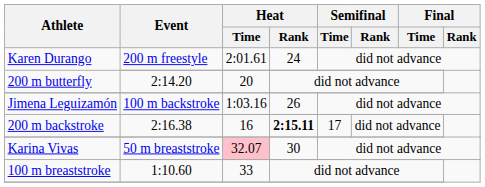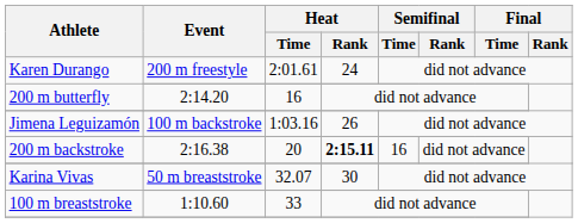 <table class=wikitable style="font-size:90%">
 <tr>
 <th rowspan="2">Athlete</th>
 <th rowspan="2">Event</th>
 <th colspan="2">Heat</th>
 <th colspan="2">Semifinal</th>
 <th colspan="2">Final</th>
 </tr>
 <tr style="font-size:95%">
 <th>Time</th>
 <th>Rank</th>
 <th>Time</th>
 <th>Rank</th>
 <th>Time</th>
 <th>Rank</th>
 </tr>
 <tr style="text-align:center">
 <td style="text-align:left" rowspan=2><a href='#'>Karen Durango</a></td>
 <td style="text-align:left"><a href='#'>200 m freestyle</a></td>
 <td>2:01.61</td>
 <td>24</td>
 <td colspan=4>did not advance</td>
 </tr>
 <tr>
 </tr>
 <tr style="text-align:center">
 <td style="text-align:left"><a href='#'>200 m butterfly</a></td>
 <td>2:14.20</td>
-<td>20</td>
+<td>16</td>
 <td colspan=4>did not advance</td>
 </tr>
 <tr>
 </tr>
 <tr style="text-align:center">
 <td style="text-align:left" rowspan=2><a href='#'>Jimena Leguizamón</a></td>
 <td style="text-align:left"><a href='#'>100 m backstroke</a></td>
 <td>1:03.16</td>
 <td>26</td>
 <td colspan=4>did not advance</td>
 </tr>
 <tr>
 </tr>
 <tr style="text-align:center">
 <td style="text-align:left"><a href='#'>200 m backstroke</a></td>
 <td>2:16.38</td>
+<td>20</td>
+<td><strong>2:15.11</strong></td>
 <td>16</td>
-<td><strong>2:15.11</strong></td>
-<td>17</td>
 <td colspan=2>did not advance</td>
 </tr>
 <tr>
 </tr>
 <tr style="text-align:center">
 <td style="text-align:left" rowspan=2><a href='#'>Karina Vivas</a></td>
 <td style="text-align:left"><a href='#'>50 m breaststroke</a></td>
-<td style="background: pink;">32.07</td>
+<td>32.07</td>
 <td>30</td>
 <td colspan=4>did not advance</td>
 </tr>
 <tr>
 </tr>
 <tr style="text-align:center">
 <td style="text-align:left"><a href='#'>100 m breaststroke</a></td>
 <td>1:10.60</td>
 <td>33</td>
 <td colspan=4>did not advance</td>
 </tr>
 <tr>
 </tr>
 </table>
